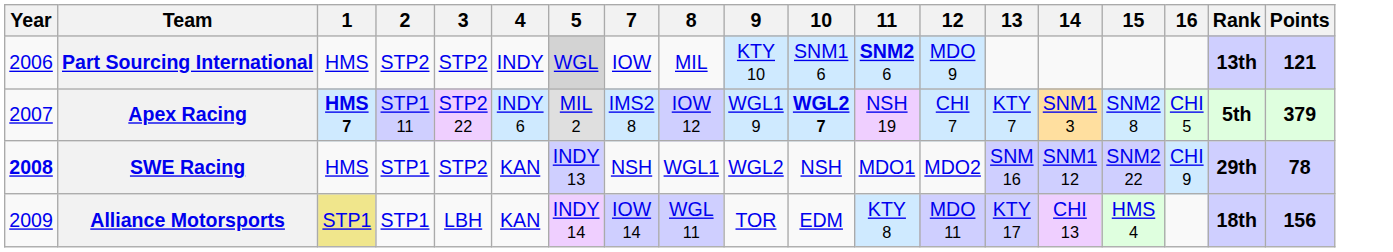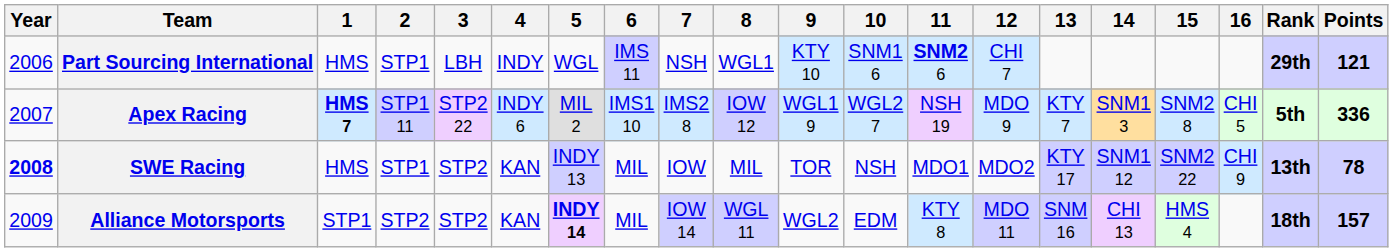 <table class="wikitable" style="text-align:center; font-size:90%">
 <tr>
 <th>Year</th>
 <th>Team</th>
 <th>1</th>
 <th>2</th>
 <th>3</th>
 <th>4</th>
 <th>5</th>
+<th>6</th>
 <th>7</th>
 <th>8</th>
 <th>9</th>
 <th>10</th>
 <th>11</th>
 <th>12</th>
 <th>13</th>
 <th>14</th>
 <th>15</th>
 <th>16</th>
 <th>Rank</th>
 <th>Points</th>
 </tr>
 <tr>
 <td><a href='#'>2006</a></td>
 <th><a href='#'>Part Sourcing International</a></th>
 <td><a href='#'>HMS</a></td>
-<td><a href='#'>STP2</a></td>
-<td><a href='#'>STP2</a></td>
+<td><a href='#'>STP1</a></td>
+<td><a href='#'>LBH</a></td>
 <td><a href='#'>INDY</a></td>
-<td style="background: lightgrey;"><a href='#'>WGL</a></td>
-<td><a href='#'>IOW</a></td>
-<td><a href='#'>MIL</a></td>
+<td><a href='#'>WGL</a></td>
+<td style="background:#CFCFFF;"><a href='#'>IMS</a><br><small>11</small></td>
+<td><a href='#'>NSH</a></td>
+<td><a href='#'>WGL1</a></td>
 <td style="background:#CFEAFF;"><a href='#'>KTY</a><br><small>10</small></td>
 <td style="background:#CFEAFF;"><a href='#'>SNM1</a><br><small>6</small></td>
 <td style="background:#CFEAFF;"><strong><a href='#'>SNM2</a></strong><br><small>6</small></td>
-<td style="background:#CFEAFF;"><a href='#'>MDO</a><br><small>9</small></td>
+<td style="background:#CFEAFF;"><a href='#'>CHI</a><br><small>7</small></td>
 <td></td>
 <td></td>
 <td></td>
 <td></td>
-<td style="background:#CFCFFF;"><strong>13th</strong></td>
+<td style="background:#CFCFFF;"><strong>29th</strong></td>
 <td style="background:#CFCFFF;"><strong>121</strong></td>
 </tr>
 <tr>
 <td><a href='#'>2007</a></td>
 <th><a href='#'>Apex Racing</a></th>
 <td style="background:#CFEAFF;"><strong><a href='#'>HMS</a><br><small>7</small></strong></td>
 <td style="background:#CFCFFF;"><a href='#'>STP1</a><br><small>11</small></td>
 <td style="background:#EFCFFF;"><a href='#'>STP2</a><br><small>22</small></td>
 <td style="background:#CFEAFF;"><a href='#'>INDY</a><br><small>6</small></td>
 <td style="background:#DFDFDF;"><a href='#'>MIL</a><br><small>2</small></td>
+<td style="background:#CFEAFF;"><a href='#'>IMS1</a><br><small>10</small></td>
 <td style="background:#CFEAFF;"><a href='#'>IMS2</a><br><small>8</small></td>
 <td style="background:#CFCFFF;"><a href='#'>IOW</a><br><small>12</small></td>
 <td style="background:#CFEAFF;"><a href='#'>WGL1</a><br><small>9</small></td>
-<td style="background:#CFEAFF;"><strong><a href='#'>WGL2</a><br><small>7</small></strong></td>
+<td style="background:#CFEAFF;"><a href='#'>WGL2</a><br><small>7</small></td>
 <td style="background:#EFCFFF;"><a href='#'>NSH</a><br><small>19</small></td>
-<td style="background:#CFEAFF;"><a href='#'>CHI</a><br><small>7</small></td>
+<td style="background:#CFEAFF;"><a href='#'>MDO</a><br><small>9</small></td>
 <td style="background:#CFEAFF;"><a href='#'>KTY</a><br><small>7</small></td>
 <td style="background:#FFDF9F;"><a href='#'>SNM1</a><br><small>3</small></td>
 <td style="background:#CFEAFF;"><a href='#'>SNM2</a><br><small>8</small></td>
 <td style="background:#DFFFDF;"><a href='#'>CHI</a><br><small>5</small></td>
 <td style="background:#DFFFDF;"><strong>5th</strong></td>
-<td style="background:#DFFFDF;"><strong>379</strong></td>
+<td style="background:#DFFFDF;"><strong>336</strong></td>
 </tr>
 <tr>
 <td><strong><a href='#'>2008</a></strong></td>
 <th><a href='#'>SWE Racing</a></th>
 <td><a href='#'>HMS</a></td>
 <td><a href='#'>STP1</a></td>
 <td><a href='#'>STP2</a></td>
 <td><a href='#'>KAN</a></td>
 <td style="background:#CFCFFF;"><a href='#'>INDY</a><br><small>13</small></td>
-<td><a href='#'>NSH</a></td>
-<td><a href='#'>WGL1</a></td>
-<td><a href='#'>WGL2</a></td>
+<td><a href='#'>MIL</a></td>
+<td><a href='#'>IOW</a></td>
+<td><a href='#'>MIL</a></td>
+<td><a href='#'>TOR</a></td>
 <td><a href='#'>NSH</a></td>
 <td><a href='#'>MDO1</a></td>
 <td><a href='#'>MDO2</a></td>
-<td style="background:#CFCFFF;"><a href='#'>SNM</a><br><small>16</small></td>
+<td style="background:#CFCFFF;"><a href='#'>KTY</a><br><small>17</small></td>
 <td style="background:#CFCFFF;"><a href='#'>SNM1</a><br><small>12</small></td>
 <td style="background:#CFCFFF;"><a href='#'>SNM2</a><br><small>22</small></td>
 <td style="background:#CFEAFF;"><a href='#'>CHI</a><br><small>9</small></td>
-<td style="background:#CFCFFF;"><strong>29th</strong></td>
+<td style="background:#CFCFFF;"><strong>13th</strong></td>
 <td style="background:#CFCFFF;"><strong>78</strong></td>
 </tr>
 <tr>
 <td><a href='#'>2009</a></td>
 <th><a href='#'>Alliance Motorsports</a></th>
-<td style="background: khaki;"><a href='#'>STP1</a></td>
 <td><a href='#'>STP1</a></td>
-<td><a href='#'>LBH</a></td>
+<td><a href='#'>STP2</a></td>
+<td><a href='#'>STP2</a></td>
 <td><a href='#'>KAN</a></td>
-<td style="background:#EFCFFF;"><a href='#'>INDY</a><br><small>14</small></td>
+<td style="background:#EFCFFF;"><strong><a href='#'>INDY</a><br><small>14</small></strong></td>
+<td><a href='#'>MIL</a></td>
 <td style="background:#CFCFFF;"><a href='#'>IOW</a><br><small>14</small></td>
 <td style="background:#CFCFFF;"><a href='#'>WGL</a><br><small>11</small></td>
-<td><a href='#'>TOR</a></td>
+<td><a href='#'>WGL2</a></td>
 <td><a href='#'>EDM</a></td>
 <td style="background:#CFEAFF;"><a href='#'>KTY</a><br><small>8</small></td>
 <td style="background:#CFCFFF;"><a href='#'>MDO</a><br><small>11</small></td>
-<td style="background:#CFCFFF;"><a href='#'>KTY</a><br><small>17</small></td>
+<td style="background:#CFCFFF;"><a href='#'>SNM</a><br><small>16</small></td>
 <td style="background:#EFCFFF;"><a href='#'>CHI</a><br><small>13</small></td>
 <td style="background:#DFFFDF;"><a href='#'>HMS</a><br><small>4</small></td>
 <td></td>
 <td style="background:#CFCFFF;"><strong>18th</strong></td>
-<td style="background:#CFCFFF;"><strong>156</strong></td>
+<td style="background:#CFCFFF;"><strong>157</strong></td>
 </tr>
 </table>
